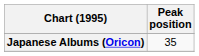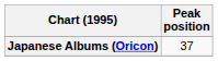 <table class="wikitable sortable plainrowheaders" style="text-align:center;">
 <tr>
 <th scope="col">Chart (1995)</th>
 <th scope="col">Peak<br>position</th>
 </tr>
 <tr>
 </tr>
 <tr>
 </tr>
 <tr>
 <th scope="row">Japanese Albums (<a href='#'>Oricon</a>)</th>
-<td>35</td>
+<td>37</td>
 </tr>
 <tr>
 </tr>
 <tr>
 </tr>
 <tr>
 </tr>
 </table>
